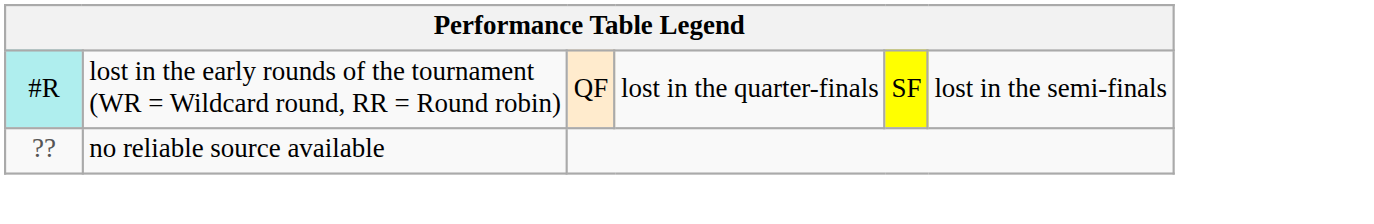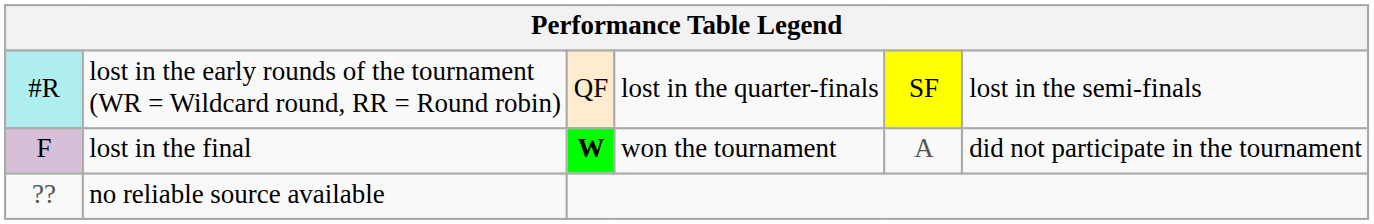 <table class="wikitable" style="font-size:78%;">
 <tr bgcolor="#efefef">
 <th colspan="6">Performance Table Legend</th>
 </tr>
 <tr>
 <td align="center" style="background:#afeeee;">#R</td>
 <td>lost in the early rounds of the tournament<br>(WR = Wildcard round, RR = Round robin)</td>
 <td align="center" style="background:#ffebcd;">QF</td>
 <td>lost in the quarter-finals</td>
 <td align="center" style="background:yellow;">SF</td>
 <td>lost in the semi-finals</td>
 </tr>
 <tr>
+<td align="center" style="background:#D8BFD8;">F</td>
+<td>lost in the final</td>
+<td align="center" style="background:#00ff00;"><strong>W</strong></td>
+<td>won the tournament</td>
+<td align="center" style="color:#555555;" width="30">A</td>
+<td>did not participate in the tournament</td>
+</tr>
+<tr>
 <td align="center" style="color:#555555;" width="30">??</td>
 <td>no reliable source available</td>
 </tr>
 </table>
